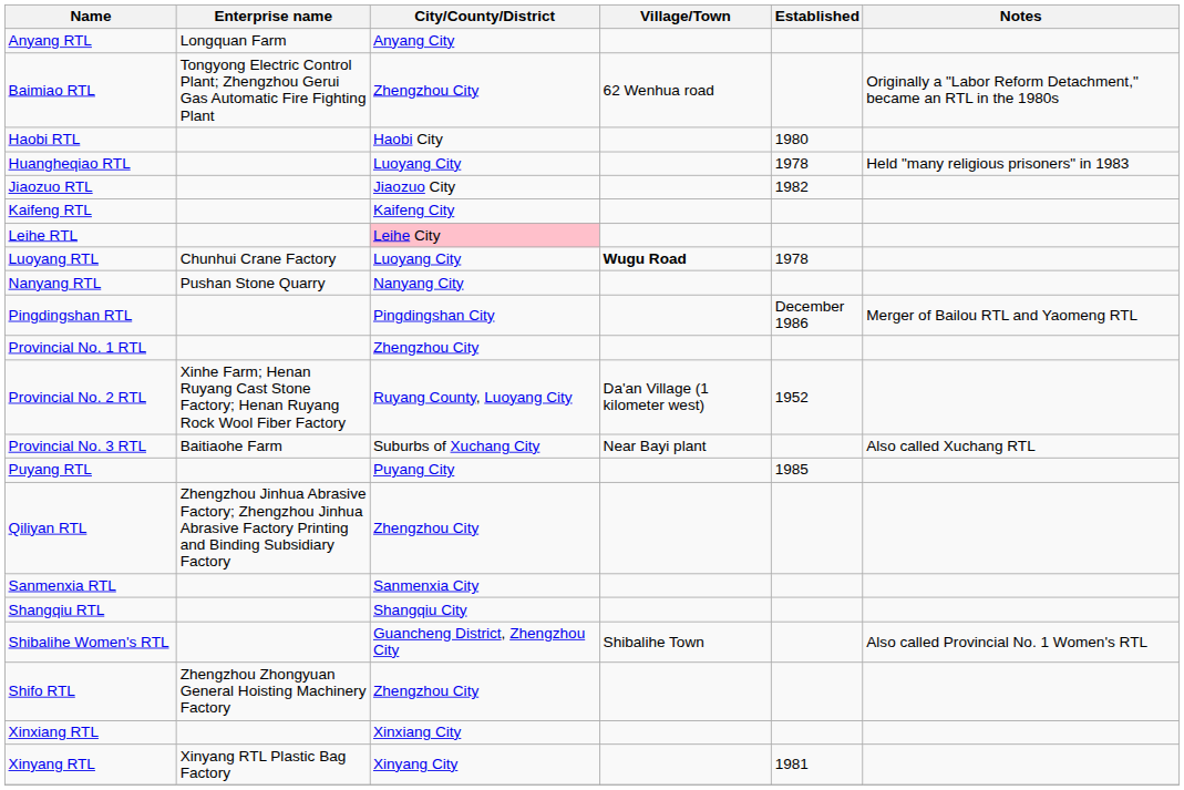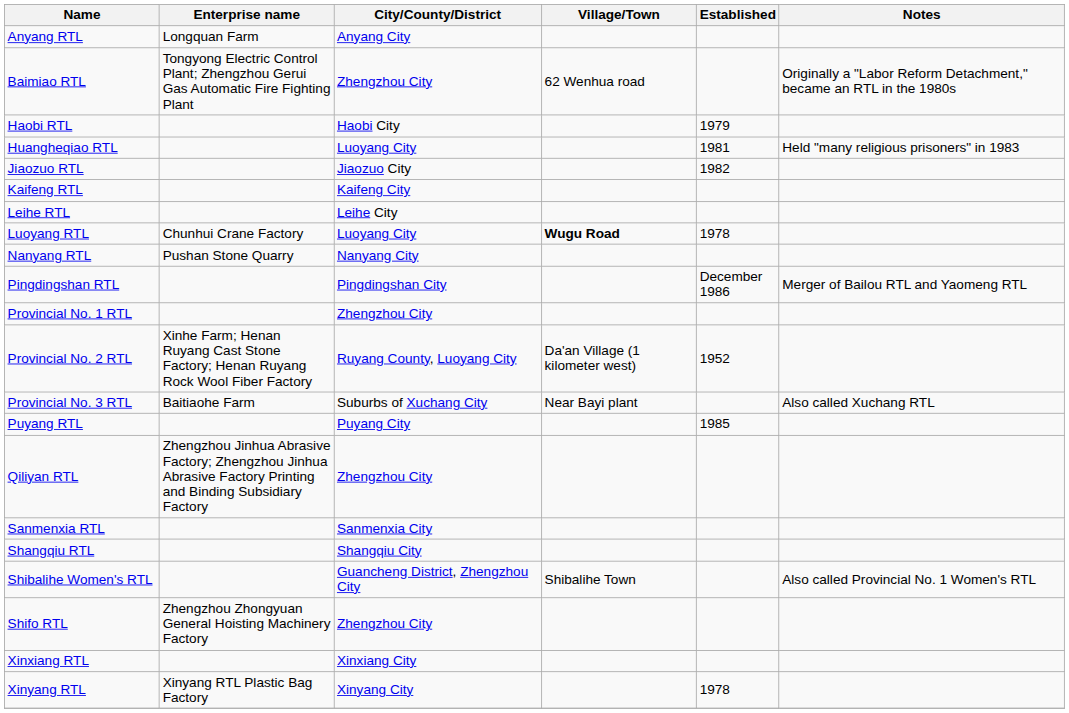 <table class="wikitable">
 <tr>
 <th width=15%>Name</th>
 <th width=17%>Enterprise name</th>
 <th width=20%>City/County/District</th>
 <th width=15%>Village/Town</th>
 <th width=5%>Established</th>
 <th width=28%>Notes</th>
 </tr>
 <tr>
 <td><a href='#'>Anyang RTL</a></td>
 <td>Longquan Farm</td>
 <td><a href='#'>Anyang City</a></td>
 <td></td>
 <td></td>
 <td></td>
 </tr>
 <tr>
 <td><a href='#'>Baimiao RTL</a></td>
 <td>Tongyong Electric Control Plant; Zhengzhou Gerui Gas Automatic Fire Fighting Plant</td>
 <td><a href='#'>Zhengzhou City</a></td>
 <td>62 Wenhua road</td>
 <td></td>
 <td>Originally a "Labor Reform Detachment," became an RTL in the 1980s</td>
 </tr>
 <tr>
 <td><a href='#'>Haobi RTL</a></td>
 <td></td>
 <td><a href='#'>Haobi</a> City</td>
 <td></td>
-<td>1980</td>
+<td>1979</td>
 <td></td>
 </tr>
 <tr>
 <td><a href='#'>Huangheqiao RTL</a></td>
 <td></td>
 <td><a href='#'>Luoyang City</a></td>
 <td></td>
-<td>1978</td>
+<td>1981</td>
 <td>Held "many religious prisoners" in 1983</td>
 </tr>
 <tr>
 <td><a href='#'>Jiaozuo RTL</a></td>
 <td></td>
 <td><a href='#'>Jiaozuo</a> City</td>
 <td></td>
 <td>1982</td>
 <td></td>
 </tr>
 <tr>
 <td><a href='#'>Kaifeng RTL</a></td>
 <td></td>
 <td><a href='#'>Kaifeng City</a></td>
 <td></td>
 <td></td>
 <td></td>
 </tr>
 <tr>
 <td><a href='#'>Leihe RTL</a></td>
 <td></td>
-<td style="background: pink;"><a href='#'>Leihe</a> City</td>
+<td><a href='#'>Leihe</a> City</td>
 <td></td>
 <td></td>
 <td></td>
 </tr>
 <tr>
 <td><a href='#'>Luoyang RTL</a></td>
 <td>Chunhui Crane Factory</td>
 <td><a href='#'>Luoyang City</a></td>
 <td><strong>Wugu Road</strong></td>
 <td>1978</td>
 <td></td>
 </tr>
 <tr>
 <td><a href='#'>Nanyang RTL</a></td>
 <td>Pushan Stone Quarry</td>
 <td><a href='#'>Nanyang City</a></td>
 <td></td>
 <td></td>
 <td></td>
 </tr>
 <tr>
 <td><a href='#'>Pingdingshan RTL</a></td>
 <td></td>
 <td><a href='#'>Pingdingshan City</a></td>
 <td></td>
 <td>December 1986</td>
 <td>Merger of Bailou RTL and Yaomeng RTL</td>
 </tr>
 <tr>
 <td><a href='#'>Provincial No. 1 RTL</a></td>
 <td></td>
 <td><a href='#'>Zhengzhou City</a></td>
 <td></td>
 <td></td>
 <td></td>
 </tr>
 <tr>
 <td><a href='#'>Provincial No. 2 RTL</a></td>
 <td>Xinhe Farm; Henan Ruyang Cast Stone Factory; Henan Ruyang Rock Wool Fiber Factory</td>
 <td><a href='#'>Ruyang County</a>, <a href='#'>Luoyang City</a></td>
 <td>Da'an Village (1 kilometer west)</td>
 <td>1952</td>
 <td></td>
 </tr>
 <tr>
 <td><a href='#'>Provincial No. 3 RTL</a></td>
 <td>Baitiaohe Farm</td>
 <td>Suburbs of <a href='#'>Xuchang City</a></td>
 <td>Near Bayi plant</td>
 <td></td>
 <td>Also called Xuchang RTL</td>
 </tr>
 <tr>
 <td><a href='#'>Puyang RTL</a></td>
 <td></td>
 <td><a href='#'>Puyang City</a></td>
 <td></td>
 <td>1985</td>
 <td></td>
 </tr>
 <tr>
 <td><a href='#'>Qiliyan RTL</a></td>
 <td>Zhengzhou Jinhua Abrasive Factory; Zhengzhou Jinhua Abrasive Factory Printing and Binding Subsidiary Factory</td>
 <td><a href='#'>Zhengzhou City</a></td>
 <td></td>
 <td></td>
 <td></td>
 </tr>
 <tr>
 <td><a href='#'>Sanmenxia RTL</a></td>
 <td></td>
 <td><a href='#'>Sanmenxia City</a></td>
 <td></td>
 <td></td>
 <td></td>
 </tr>
 <tr>
 <td><a href='#'>Shangqiu RTL</a></td>
 <td></td>
 <td><a href='#'>Shangqiu City</a></td>
 <td></td>
 <td></td>
 <td></td>
 </tr>
 <tr>
 <td><a href='#'>Shibalihe Women's RTL</a></td>
 <td></td>
 <td><a href='#'>Guancheng District</a>, <a href='#'>Zhengzhou City</a></td>
 <td>Shibalihe Town</td>
 <td></td>
 <td>Also called Provincial No. 1 Women's RTL</td>
 </tr>
 <tr>
 <td><a href='#'>Shifo RTL</a></td>
 <td>Zhengzhou Zhongyuan General Hoisting Machinery Factory</td>
 <td><a href='#'>Zhengzhou City</a></td>
 <td></td>
 <td></td>
 <td></td>
 </tr>
 <tr>
 <td><a href='#'>Xinxiang RTL</a></td>
 <td></td>
 <td><a href='#'>Xinxiang City</a></td>
 <td></td>
 <td></td>
 <td></td>
 </tr>
 <tr>
 <td><a href='#'>Xinyang RTL</a></td>
 <td>Xinyang RTL Plastic Bag Factory</td>
 <td><a href='#'>Xinyang City</a></td>
 <td></td>
-<td>1981</td>
+<td>1978</td>
 <td></td>
 </tr>
 <tr>
 </tr>
 </table>
